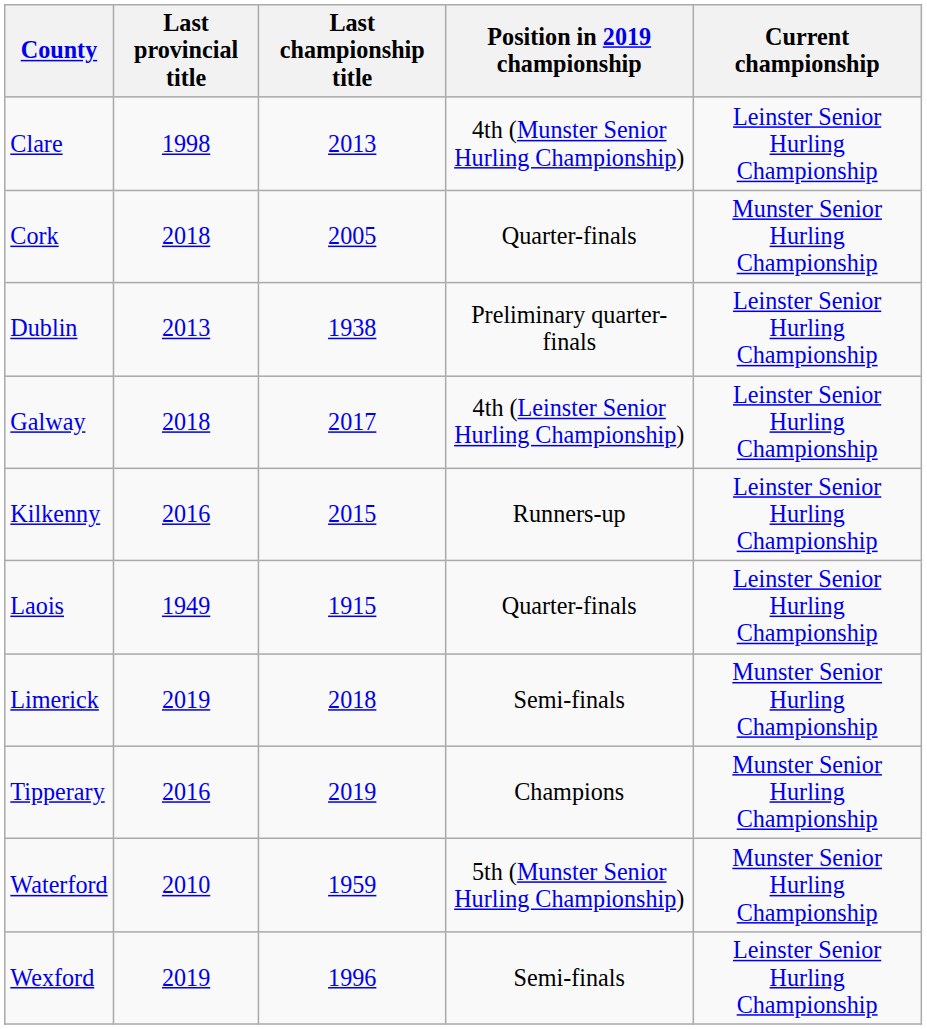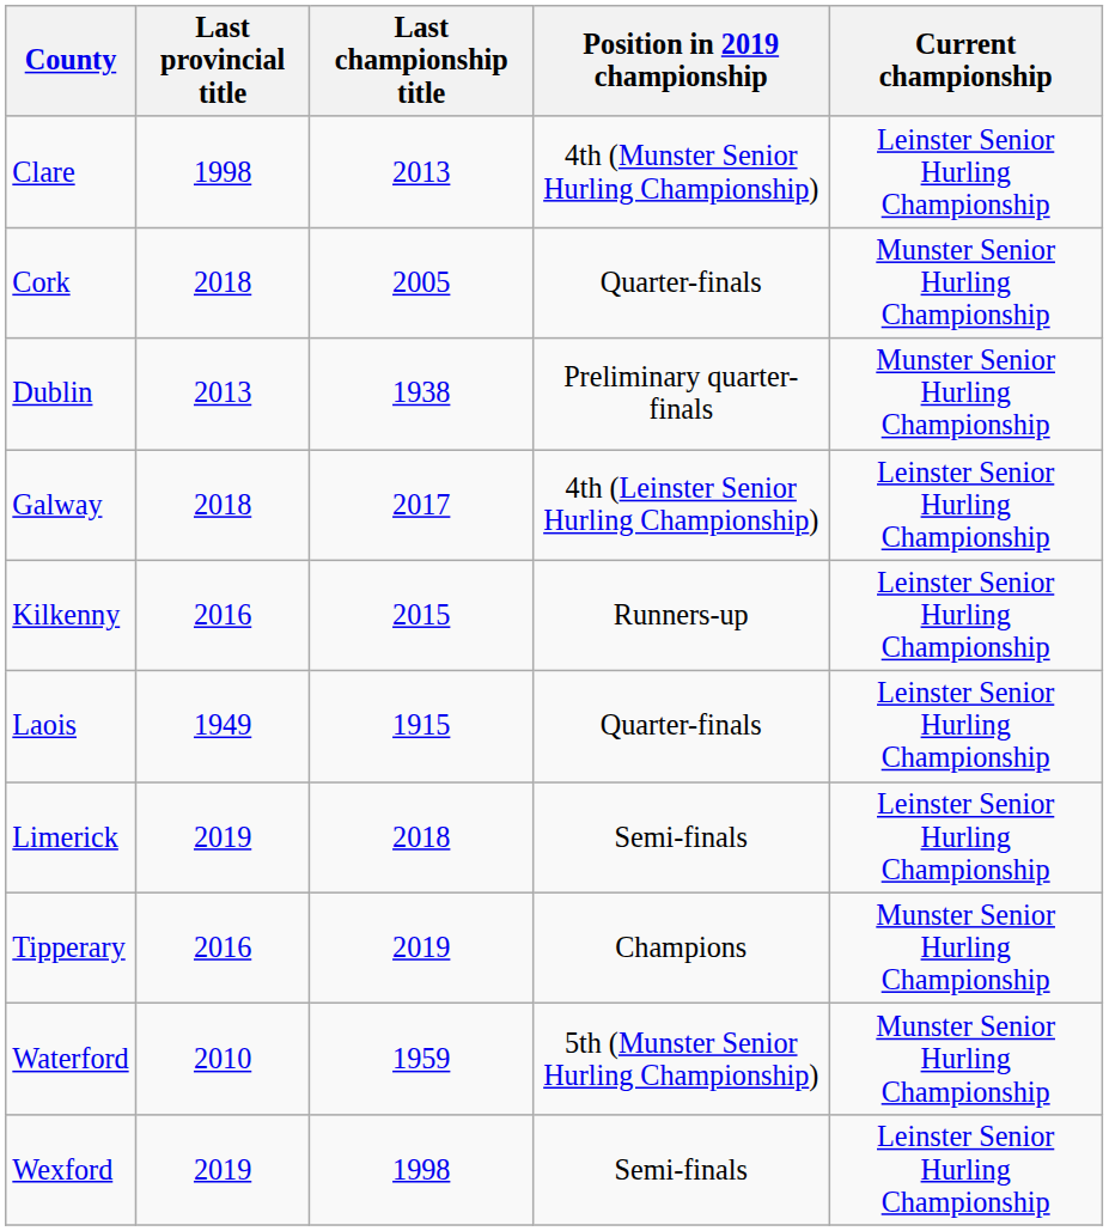 <table class="wikitable sortable" style="text-align:center">
 <tr>
 <th><a href='#'>County</a></th>
 <th>Last provincial title</th>
 <th>Last championship title</th>
 <th>Position in <a href='#'>2019</a> championship</th>
 <th>Current championship</th>
 </tr>
 <tr>
 <td style="text-align:left"> <a href='#'>Clare</a></td>
 <td><a href='#'>1998</a></td>
 <td><a href='#'>2013</a></td>
 <td>4th (<a href='#'>Munster Senior Hurling Championship</a>)</td>
 <td><a href='#'>Leinster Senior Hurling Championship</a></td>
 </tr>
 <tr>
 <td style="text-align:left"> <a href='#'>Cork</a></td>
 <td><a href='#'>2018</a></td>
 <td><a href='#'>2005</a></td>
 <td>Quarter-finals</td>
 <td><a href='#'>Munster Senior Hurling Championship</a></td>
 </tr>
 <tr>
 <td style="text-align:left"> <a href='#'>Dublin</a></td>
 <td><a href='#'>2013</a></td>
 <td><a href='#'>1938</a></td>
 <td>Preliminary quarter-finals</td>
-<td><a href='#'>Leinster Senior Hurling Championship</a></td>
+<td><a href='#'>Munster Senior Hurling Championship</a></td>
 </tr>
 <tr>
 <td style="text-align:left"> <a href='#'>Galway</a></td>
 <td><a href='#'>2018</a></td>
 <td><a href='#'>2017</a></td>
 <td>4th (<a href='#'>Leinster Senior Hurling Championship</a>)</td>
 <td><a href='#'>Leinster Senior Hurling Championship</a></td>
 </tr>
 <tr>
 <td style="text-align:left"> <a href='#'>Kilkenny</a></td>
 <td><a href='#'>2016</a></td>
 <td><a href='#'>2015</a></td>
 <td>Runners-up</td>
 <td><a href='#'>Leinster Senior Hurling Championship</a></td>
 </tr>
 <tr>
 <td style="text-align:left"> <a href='#'>Laois</a></td>
 <td><a href='#'>1949</a></td>
 <td><a href='#'>1915</a></td>
 <td>Quarter-finals</td>
 <td><a href='#'>Leinster Senior Hurling Championship</a></td>
 </tr>
 <tr>
 <td style="text-align:left"> <a href='#'>Limerick</a></td>
 <td><a href='#'>2019</a></td>
 <td><a href='#'>2018</a></td>
 <td>Semi-finals</td>
-<td><a href='#'>Munster Senior Hurling Championship</a></td>
+<td><a href='#'>Leinster Senior Hurling Championship</a></td>
 </tr>
 <tr>
 <td style="text-align:left"> <a href='#'>Tipperary</a></td>
 <td><a href='#'>2016</a></td>
 <td><a href='#'>2019</a></td>
 <td>Champions</td>
 <td><a href='#'>Munster Senior Hurling Championship</a></td>
 </tr>
 <tr>
 <td style="text-align:left"> <a href='#'>Waterford</a></td>
 <td><a href='#'>2010</a></td>
 <td><a href='#'>1959</a></td>
 <td>5th (<a href='#'>Munster Senior Hurling Championship</a>)</td>
 <td><a href='#'>Munster Senior Hurling Championship</a></td>
 </tr>
 <tr>
 <td style="text-align:left"> <a href='#'>Wexford</a></td>
 <td><a href='#'>2019</a></td>
-<td><a href='#'>1996</a></td>
+<td><a href='#'>1998</a></td>
 <td>Semi-finals</td>
 <td><a href='#'>Leinster Senior Hurling Championship</a></td>
 </tr>
 </table>
